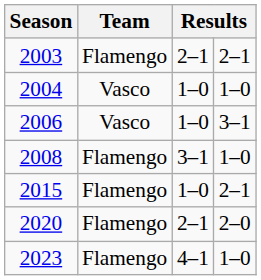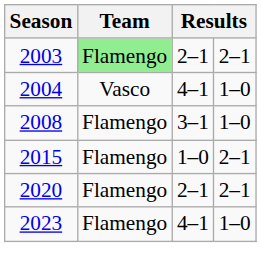 <table class="wikitable">
 <tr>
 <th>Season</th>
 <th>Team</th>
 <th colspan="2">Results</th>
 </tr>
 <tr align="center">
 <td><a href='#'>2003</a></td>
-<td>Flamengo</td>
+<td style="background: lightgreen;">Flamengo</td>
 <td>2–1</td>
 <td>2–1</td>
 </tr>
 <tr align="center">
 <td><a href='#'>2004</a></td>
 <td>Vasco</td>
+<td>4–1</td>
 <td>1–0</td>
-<td>1–0</td>
-</tr>
-<tr align="center">
-<td><a href='#'>2006</a></td>
-<td>Vasco</td>
-<td>1–0</td>
-<td>3–1</td>
 </tr>
 <tr align="center">
 <td><a href='#'>2008</a></td>
 <td>Flamengo</td>
 <td>3–1</td>
 <td>1–0</td>
 </tr>
 <tr align="center">
 <td><a href='#'>2015</a></td>
 <td>Flamengo</td>
 <td>1–0</td>
 <td>2–1</td>
 </tr>
 <tr align="center">
 <td><a href='#'>2020</a></td>
 <td>Flamengo</td>
 <td>2–1</td>
-<td>2–0</td>
+<td>2–1</td>
 </tr>
 <tr align="center">
 <td><a href='#'>2023</a></td>
 <td>Flamengo</td>
 <td>4–1</td>
 <td>1–0</td>
 </tr>
 </table>
